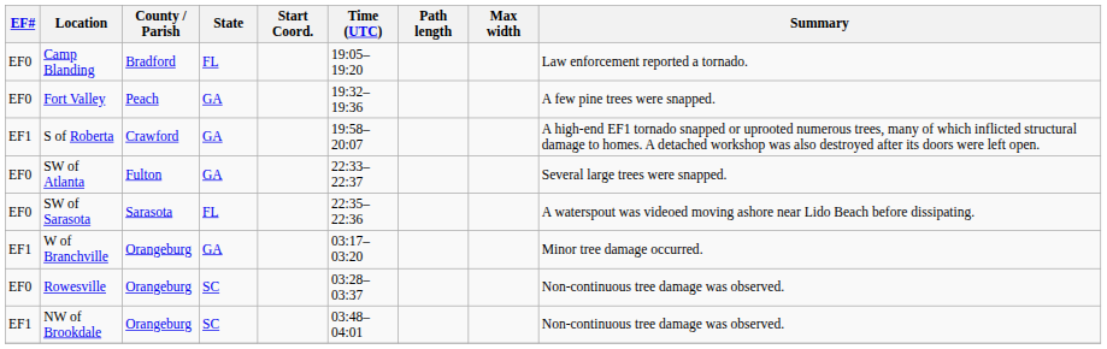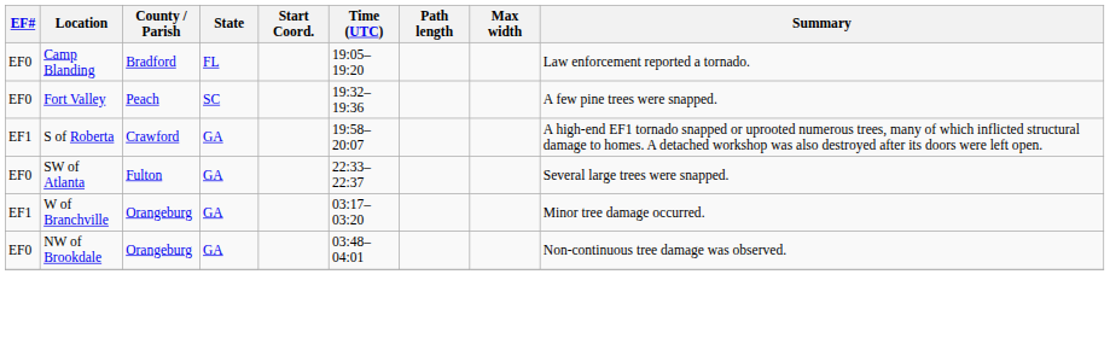 <table class="wikitable sortable" style="width:100%;">
 <tr>
 <th scope="col" style="width:3%; text-align:center;"><a href='#'>EF#</a></th>
 <th scope="col" style="width:7%; text-align:center;" class="unsortable">Location</th>
 <th scope="col" style="width:6%; text-align:center;" class="unsortable">County / Parish</th>
 <th scope="col" style="width:5%; text-align:center;">State</th>
 <th scope="col" style="width:6%; text-align:center;">Start Coord.</th>
 <th scope="col" style="width:6%; text-align:center;">Time (<a href='#'>UTC</a>)</th>
 <th scope="col" style="width:6%; text-align:center;">Path length</th>
 <th scope="col" style="width:6%; text-align:center;">Max width</th>
 <th scope="col" class="unsortable" style="width:48%; text-align:center;">Summary</th>
 </tr>
 <tr>
 <td bgcolor=>EF0</td>
 <td><a href='#'>Camp Blanding</a></td>
 <td><a href='#'>Bradford</a></td>
 <td><a href='#'>FL</a></td>
 <td></td>
 <td>19:05–19:20</td>
 <td></td>
 <td></td>
 <td>Law enforcement reported a tornado.</td>
 </tr>
 <tr>
 <td bgcolor=>EF0</td>
 <td><a href='#'>Fort Valley</a></td>
 <td><a href='#'>Peach</a></td>
-<td><a href='#'>GA</a></td>
+<td><a href='#'>SC</a></td>
 <td></td>
 <td>19:32–19:36</td>
 <td></td>
 <td></td>
 <td>A few pine trees were snapped.</td>
 </tr>
 <tr>
 <td bgcolor=>EF1</td>
 <td>S of <a href='#'>Roberta</a></td>
 <td><a href='#'>Crawford</a></td>
 <td><a href='#'>GA</a></td>
 <td></td>
 <td>19:58–20:07</td>
 <td></td>
 <td></td>
 <td>A high-end EF1 tornado snapped or uprooted numerous trees, many of which inflicted structural damage to homes. A detached workshop was also destroyed after its doors were left open.</td>
 </tr>
 <tr>
 <td bgcolor=>EF0</td>
 <td>SW of <a href='#'>Atlanta</a></td>
 <td><a href='#'>Fulton</a></td>
 <td><a href='#'>GA</a></td>
 <td></td>
 <td>22:33–22:37</td>
 <td></td>
 <td></td>
 <td>Several large trees were snapped.</td>
 </tr>
 <tr>
-<td bgcolor=>EF0</td>
-<td>SW of <a href='#'>Sarasota</a></td>
-<td><a href='#'>Sarasota</a></td>
-<td><a href='#'>FL</a></td>
-<td></td>
-<td>22:35–22:36</td>
-<td></td>
-<td></td>
-<td>A waterspout was videoed moving ashore near Lido Beach before dissipating.</td>
-</tr>
-<tr>
 <td bgcolor=>EF1</td>
 <td>W of <a href='#'>Branchville</a></td>
 <td><a href='#'>Orangeburg</a></td>
 <td><a href='#'>GA</a></td>
 <td></td>
 <td>03:17–03:20</td>
 <td></td>
 <td></td>
 <td>Minor tree damage occurred.</td>
 </tr>
 <tr>
 <td bgcolor=>EF0</td>
-<td><a href='#'>Rowesville</a></td>
-<td><a href='#'>Orangeburg</a></td>
-<td><a href='#'>SC</a></td>
-<td></td>
-<td>03:28–03:37</td>
-<td></td>
-<td></td>
-<td>Non-continuous tree damage was observed.</td>
-</tr>
-<tr>
-<td bgcolor=>EF1</td>
 <td>NW of <a href='#'>Brookdale</a></td>
 <td><a href='#'>Orangeburg</a></td>
-<td><a href='#'>SC</a></td>
+<td><a href='#'>GA</a></td>
 <td></td>
 <td>03:48–04:01</td>
 <td></td>
 <td></td>
 <td>Non-continuous tree damage was observed.</td>
 </tr>
 <tr>
 </tr>
 </table>
